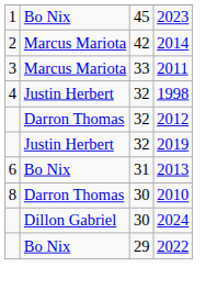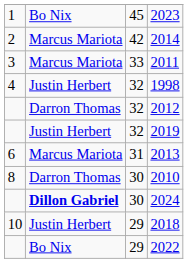 <table class="wikitable">
 <tr>
 </tr>
 <tr>
 <td>1</td>
 <td><a href='#'>Bo Nix</a></td>
 <td>45</td>
 <td><a href='#'>2023</a></td>
 </tr>
 <tr>
 <td>2</td>
 <td><a href='#'>Marcus Mariota</a></td>
 <td>42</td>
 <td><a href='#'>2014</a></td>
 </tr>
 <tr>
 <td>3</td>
 <td><a href='#'>Marcus Mariota</a></td>
 <td>33</td>
 <td><a href='#'>2011</a></td>
 </tr>
 <tr>
 <td>4</td>
 <td><a href='#'>Justin Herbert</a></td>
 <td>32</td>
 <td><a href='#'>1998</a></td>
 </tr>
 <tr>
 <td></td>
 <td><a href='#'>Darron Thomas</a></td>
 <td>32</td>
 <td><a href='#'>2012</a></td>
 </tr>
 <tr>
 <td></td>
 <td><a href='#'>Justin Herbert</a></td>
 <td>32</td>
 <td><a href='#'>2019</a></td>
 </tr>
 <tr>
 <td>6</td>
-<td><a href='#'>Bo Nix</a></td>
+<td><a href='#'>Marcus Mariota</a></td>
 <td>31</td>
 <td><a href='#'>2013</a></td>
 </tr>
 <tr>
 <td>8</td>
 <td><a href='#'>Darron Thomas</a></td>
 <td>30</td>
 <td><a href='#'>2010</a></td>
 </tr>
 <tr>
 <td></td>
-<td><a href='#'>Dillon Gabriel</a></td>
+<td><strong><a href='#'>Dillon Gabriel</a></strong></td>
 <td>30</td>
 <td><a href='#'>2024</a></td>
+</tr>
+<tr>
+<td>10</td>
+<td><a href='#'>Justin Herbert</a></td>
+<td>29</td>
+<td><a href='#'>2018</a></td>
 </tr>
 <tr>
 <td></td>
 <td><a href='#'>Bo Nix</a></td>
 <td>29</td>
 <td><a href='#'>2022</a></td>
 </tr>
 </table>
